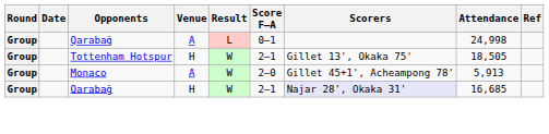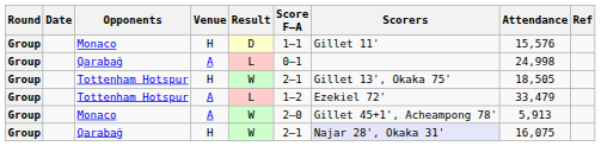 <table class="wikitable plainrowheaders sortable" style="text-align:center">
 <tr>
 <th scope="col">Round</th>
 <th scope="col">Date</th>
 <th scope="col">Opponents</th>
 <th scope="col">Venue</th>
 <th scope="col">Result</th>
 <th scope="col">Score<br>F–A</th>
 <th scope="col" class="unsortable">Scorers</th>
 <th scope="col">Attendance</th>
 <th scope="col" class="unsortable">Ref</th>
+</tr>
+<tr>
+<th scope="row">Group</th>
+<td align="left"></td>
+<td align="left"><a href='#'>Monaco</a></td>
+<td>H</td>
+<td style="background-color:#FFFFCC">D</td>
+<td>1–1</td>
+<td align="left">Gillet 11'</td>
+<td>15,576</td>
+<td></td>
 </tr>
 <tr>
 <th scope="row">Group</th>
 <td align="left"></td>
 <td align="left"><a href='#'>Qarabağ</a></td>
 <td><a href='#'>A</a></td>
 <td style="background-color:#FFCCCC">L</td>
 <td>0–1</td>
 <td align="left"></td>
 <td>24,998</td>
 <td></td>
 </tr>
 <tr>
 <th scope="row">Group</th>
 <td align="left"></td>
 <td align="left"><a href='#'>Tottenham Hotspur</a></td>
 <td>H</td>
 <td style="background-color:#CCFFCC">W</td>
 <td>2–1</td>
 <td align="left">Gillet 13', Okaka 75'</td>
 <td>18,505</td>
 <td></td>
 </tr>
 <tr>
 <th scope="row">Group</th>
 <td align="left"></td>
+<td align="left"><a href='#'>Tottenham Hotspur</a></td>
+<td><a href='#'>A</a></td>
+<td style="background-color:#FFCCCC">L</td>
+<td>1–2</td>
+<td align="left">Ezekiel 72'</td>
+<td>33,479</td>
+<td></td>
+</tr>
+<tr>
+<th scope="row">Group</th>
+<td align="left"></td>
 <td align="left"><a href='#'>Monaco</a></td>
 <td><a href='#'>A</a></td>
 <td style="background-color:#CCFFCC">W</td>
 <td>2–0</td>
 <td align="left">Gillet 45+1', Acheampong 78'</td>
 <td>5,913</td>
 <td></td>
 </tr>
 <tr>
 <th scope="row">Group</th>
 <td align="left"></td>
 <td align="left"><a href='#'>Qarabağ</a></td>
 <td>H</td>
 <td style="background-color:#CCFFCC">W</td>
 <td>2–1</td>
 <td align="left" style="background: lavender;">Najar 28', Okaka 31'</td>
-<td>16,685</td>
+<td>16,075</td>
 <td></td>
 </tr>
 </table>
